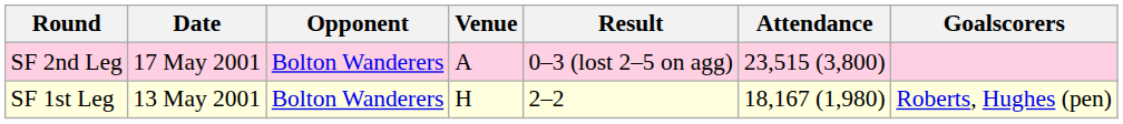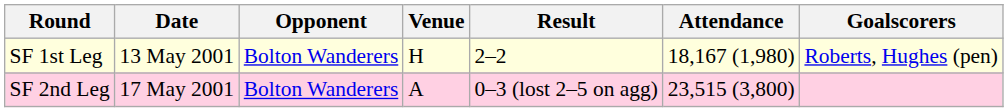 <table class="wikitable">
 <tr>
 <th>Round</th>
 <th>Date</th>
 <th>Opponent</th>
 <th>Venue</th>
 <th>Result</th>
 <th>Attendance</th>
 <th>Goalscorers</th>
 </tr>
+<tr style="background-color: #ffffdd;">
+<td>SF 1st Leg</td>
+<td>13 May 2001</td>
+<td><a href='#'>Bolton Wanderers</a></td>
+<td>H</td>
+<td>2–2</td>
+<td>18,167 (1,980)</td>
+<td><a href='#'>Roberts</a>, <a href='#'>Hughes</a> (pen)</td>
+</tr>
 <tr style="background-color: #ffd0e3;">
 <td>SF 2nd Leg</td>
 <td>17 May 2001</td>
 <td><a href='#'>Bolton Wanderers</a></td>
 <td>A</td>
 <td>0–3 (lost 2–5 on agg)</td>
 <td>23,515 (3,800)</td>
 <td></td>
 </tr>
-<tr style="background-color: #ffffdd;">
-<td>SF 1st Leg</td>
-<td>13 May 2001</td>
-<td><a href='#'>Bolton Wanderers</a></td>
-<td>H</td>
-<td>2–2</td>
-<td>18,167 (1,980)</td>
-<td><a href='#'>Roberts</a>, <a href='#'>Hughes</a> (pen)</td>
-</tr>
 </table>
